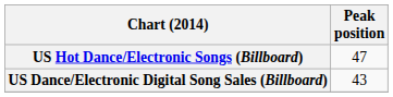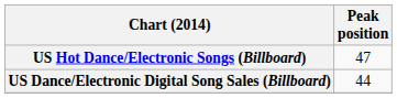 <table class="wikitable sortable plainrowheaders">
 <tr>
 <th align="left">Chart (2014)</th>
 <th style="text-align:center;">Peak<br>position</th>
 </tr>
 <tr>
 <th scope="row" align="left">US <a href='#'>Hot Dance/Electronic Songs</a> (<em>Billboard</em>)</th>
 <td style="text-align:center;">47</td>
 </tr>
 <tr>
 <th scope="row" align="left">US Dance/Electronic Digital Song Sales (<em>Billboard</em>)</th>
-<td style="text-align:center;">43</td>
+<td style="text-align:center;">44</td>
 </tr>
 <tr>
 </tr>
 </table>
